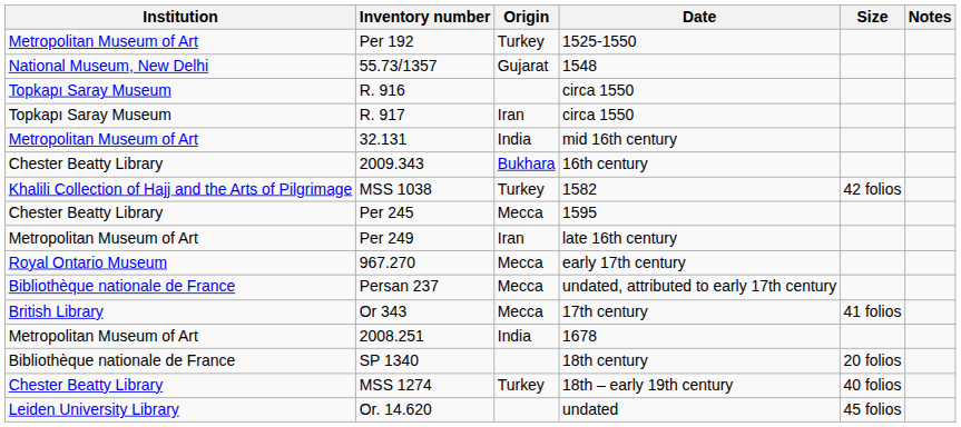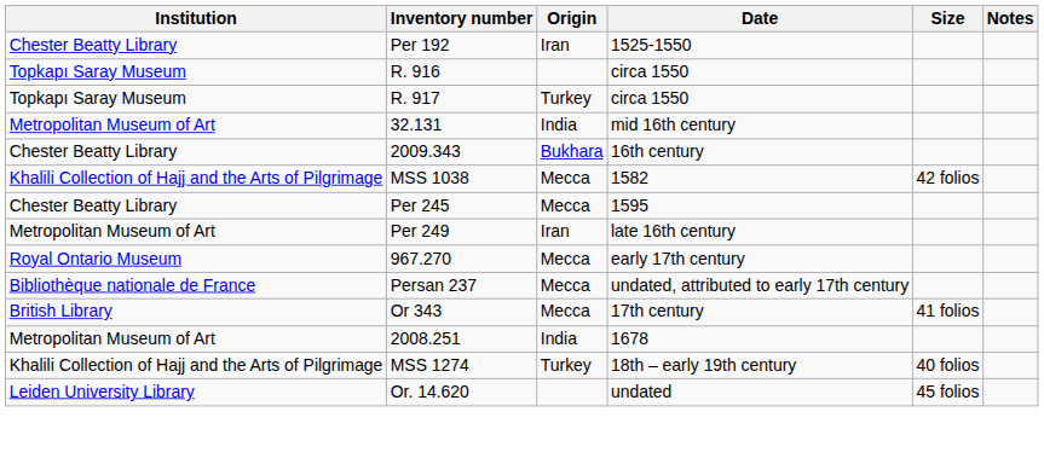 <table class="wikitable sortable">
 <tr>
 <th>Institution</th>
 <th>Inventory number</th>
 <th>Origin</th>
 <th>Date</th>
 <th>Size</th>
 <th>Notes</th>
 </tr>
 <tr>
-<td><a href='#'>Metropolitan Museum of Art</a></td>
+<td><a href='#'>Chester Beatty Library</a></td>
 <td>Per 192</td>
-<td>Turkey</td>
+<td>Iran</td>
 <td>1525-1550</td>
-<td></td>
-<td></td>
-</tr>
-<tr>
-<td><a href='#'>National Museum, New Delhi</a></td>
-<td>55.73/1357</td>
-<td>Gujarat</td>
-<td>1548</td>
 <td></td>
 <td></td>
 </tr>
 <tr>
 <td><a href='#'>Topkapı Saray Museum</a></td>
 <td>R. 916</td>
 <td></td>
 <td>circa 1550</td>
 <td></td>
 <td></td>
 </tr>
 <tr>
 <td>Topkapı Saray Museum</td>
 <td>R. 917</td>
-<td>Iran</td>
+<td>Turkey</td>
 <td>circa 1550</td>
 <td></td>
 <td></td>
 </tr>
 <tr>
 <td><a href='#'>Metropolitan Museum of Art</a></td>
 <td>32.131</td>
 <td>India</td>
 <td>mid 16th century</td>
 <td></td>
 <td></td>
 </tr>
 <tr>
 <td>Chester Beatty Library</td>
 <td>2009.343</td>
 <td><a href='#'>Bukhara</a></td>
 <td>16th century</td>
 <td></td>
 <td></td>
 </tr>
 <tr>
 <td><a href='#'>Khalili Collection of Hajj and the Arts of Pilgrimage</a></td>
 <td>MSS 1038</td>
-<td>Turkey</td>
+<td>Mecca</td>
 <td>1582</td>
 <td>42 folios</td>
 <td></td>
 </tr>
 <tr>
 <td>Chester Beatty Library</td>
 <td>Per 245</td>
 <td>Mecca</td>
 <td>1595</td>
 <td></td>
 <td></td>
 </tr>
 <tr>
 <td>Metropolitan Museum of Art</td>
 <td>Per 249</td>
 <td>Iran</td>
 <td>late 16th century</td>
 <td></td>
 <td></td>
 </tr>
 <tr>
 <td><a href='#'>Royal Ontario Museum</a></td>
 <td>967.270</td>
 <td>Mecca</td>
 <td>early 17th century</td>
 <td></td>
 <td></td>
 </tr>
 <tr>
 <td><a href='#'>Bibliothèque nationale de France</a></td>
 <td>Persan 237</td>
 <td>Mecca</td>
 <td>undated, attributed to early 17th century</td>
 <td></td>
 <td></td>
 </tr>
 <tr>
 <td><a href='#'>British Library</a></td>
 <td>Or 343</td>
 <td>Mecca</td>
 <td>17th century</td>
 <td>41 folios</td>
 <td></td>
 </tr>
 <tr>
 <td>Metropolitan Museum of Art</td>
 <td>2008.251</td>
 <td>India</td>
 <td>1678</td>
 <td></td>
 <td></td>
 </tr>
 <tr>
-<td>Bibliothèque nationale de France</td>
-<td>SP 1340</td>
-<td></td>
-<td>18th century</td>
-<td>20 folios</td>
-<td></td>
-</tr>
-<tr>
-<td><a href='#'>Chester Beatty Library</a></td>
+<td>Khalili Collection of Hajj and the Arts of Pilgrimage</td>
 <td>MSS 1274</td>
 <td>Turkey</td>
 <td>18th – early 19th century</td>
 <td>40 folios</td>
 <td></td>
 </tr>
 <tr>
 <td><a href='#'>Leiden University Library</a></td>
 <td>Or. 14.620</td>
 <td></td>
 <td>undated</td>
 <td>45 folios</td>
 <td></td>
 </tr>
 </table>
